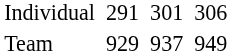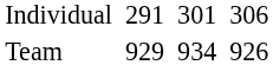 <table>
 <tr>
 <td>Individual</td>
 <td></td>
 <td>291</td>
 <td></td>
 <td>301</td>
 <td></td>
 <td>306</td>
 </tr>
 <tr>
 <td>Team</td>
 <td></td>
 <td>929</td>
 <td></td>
-<td>937</td>
+<td>934</td>
 <td></td>
-<td>949</td>
+<td>926</td>
 </tr>
 </table>
